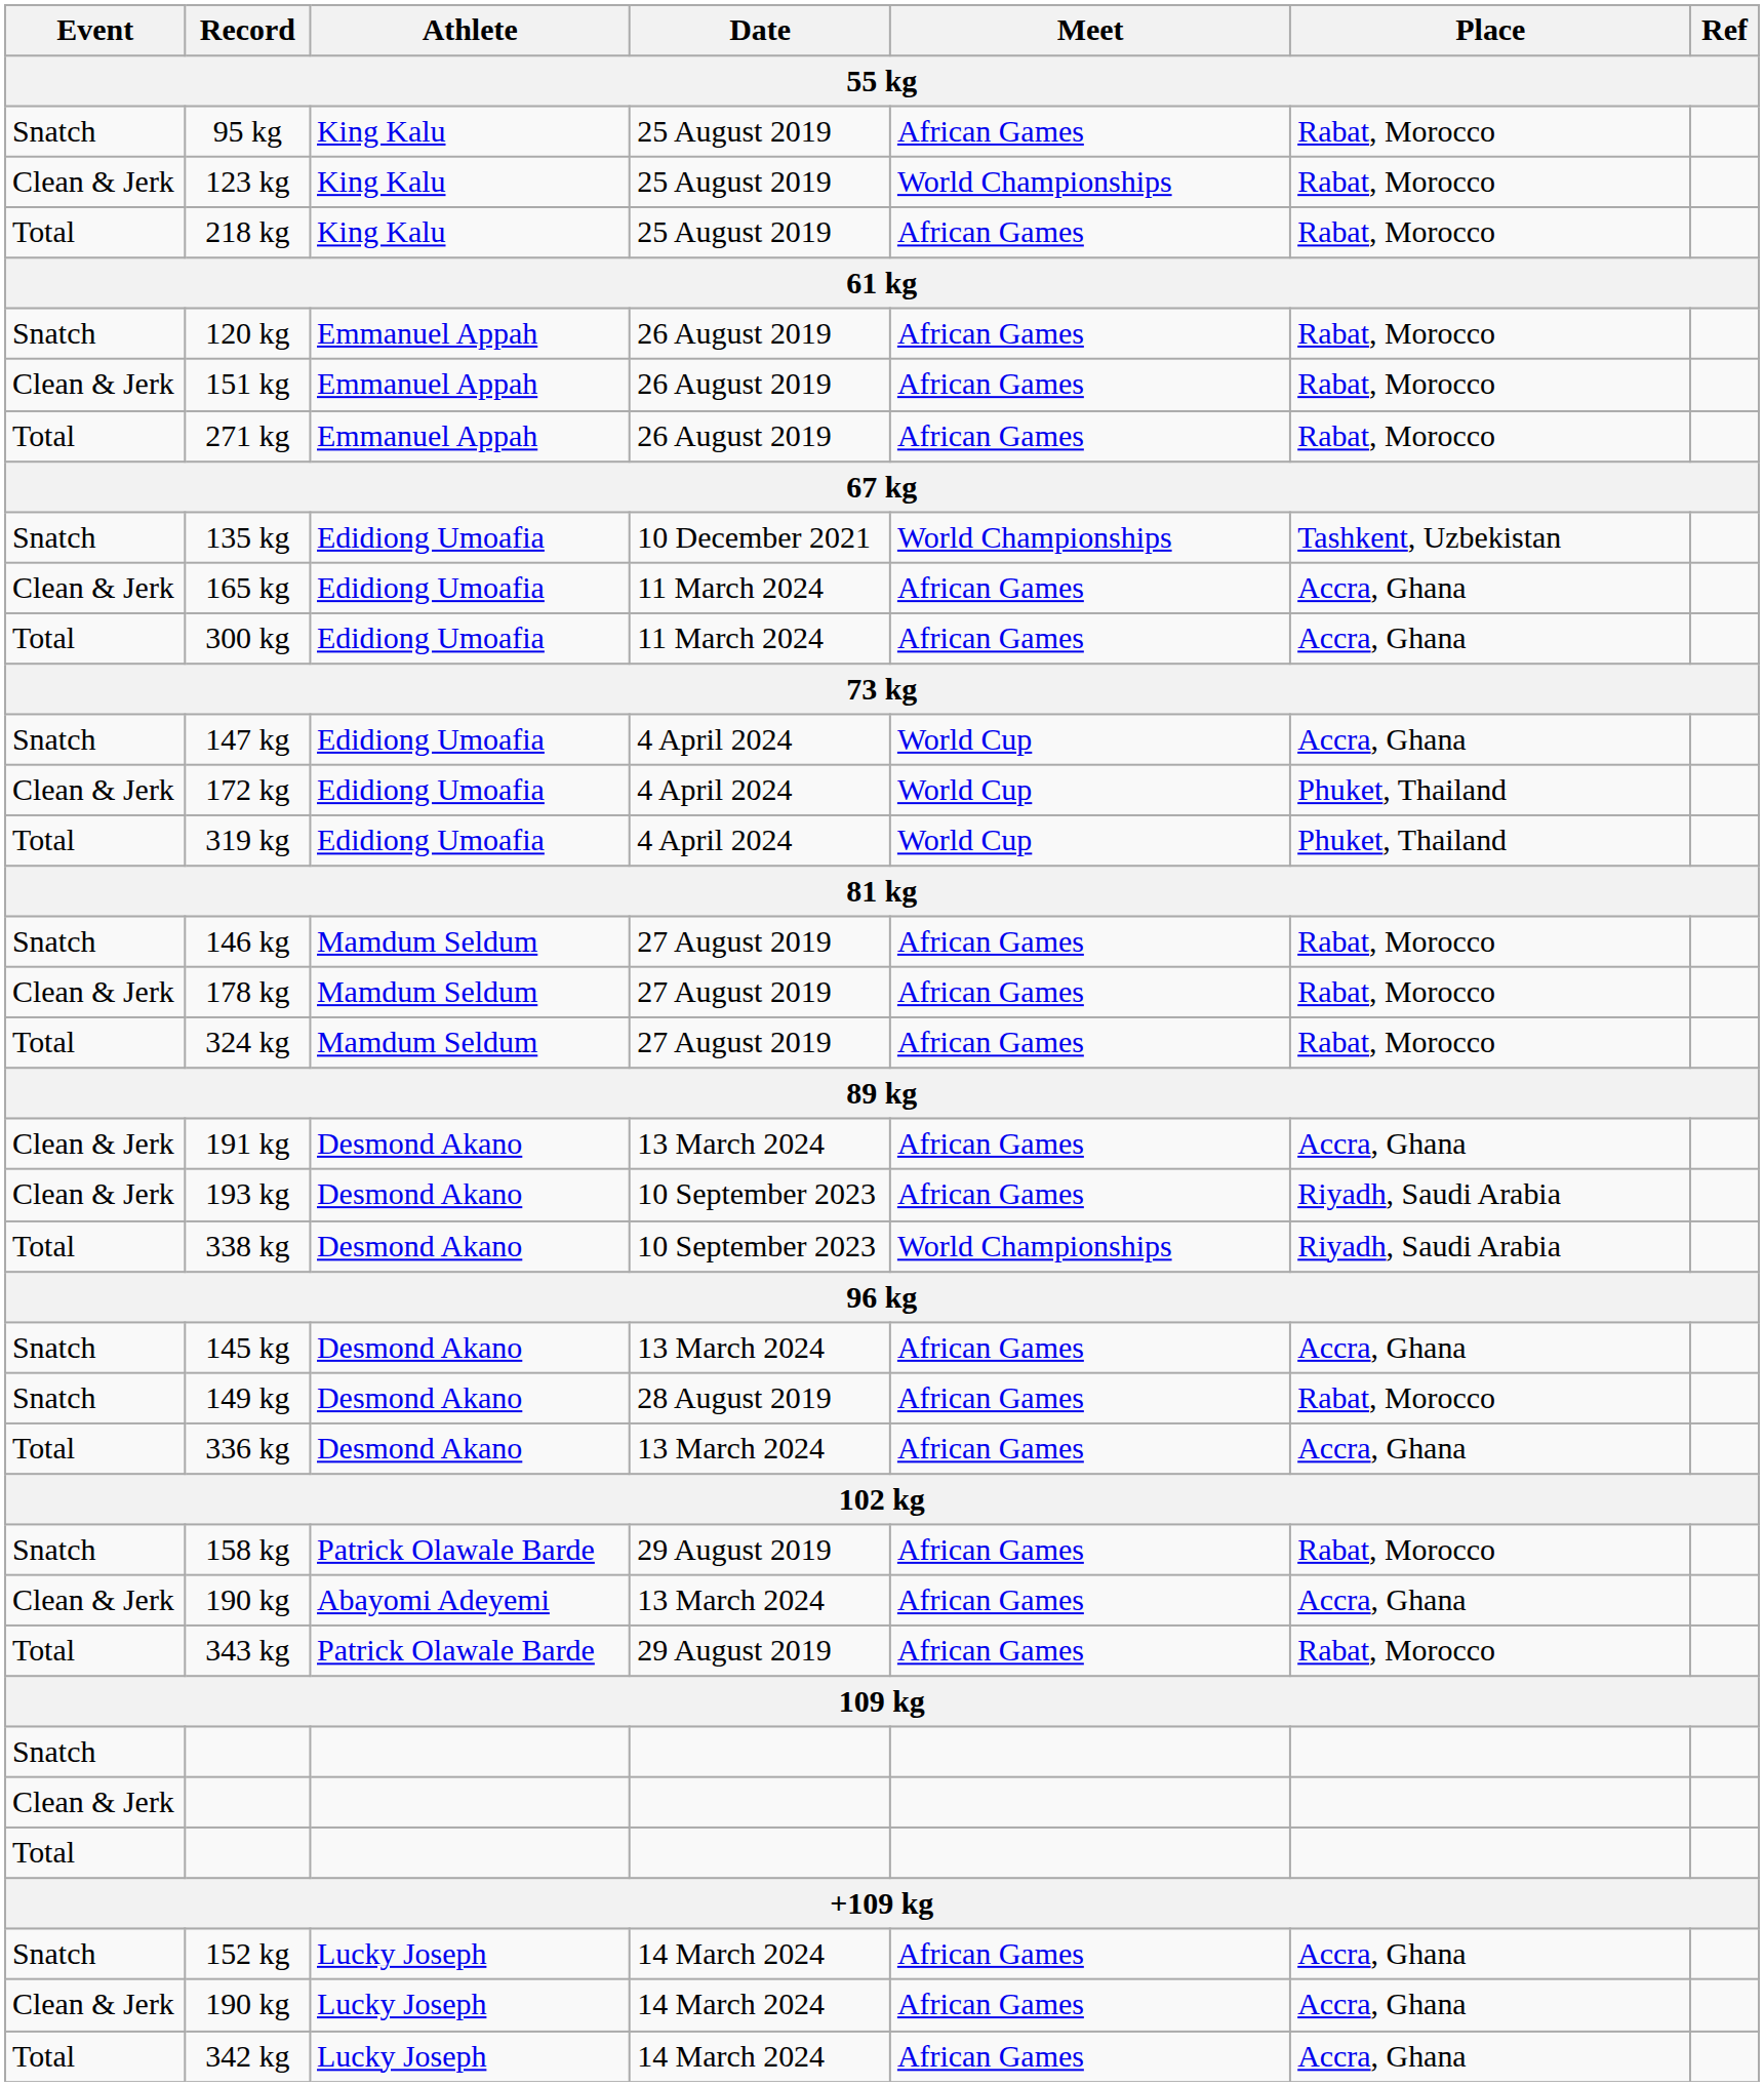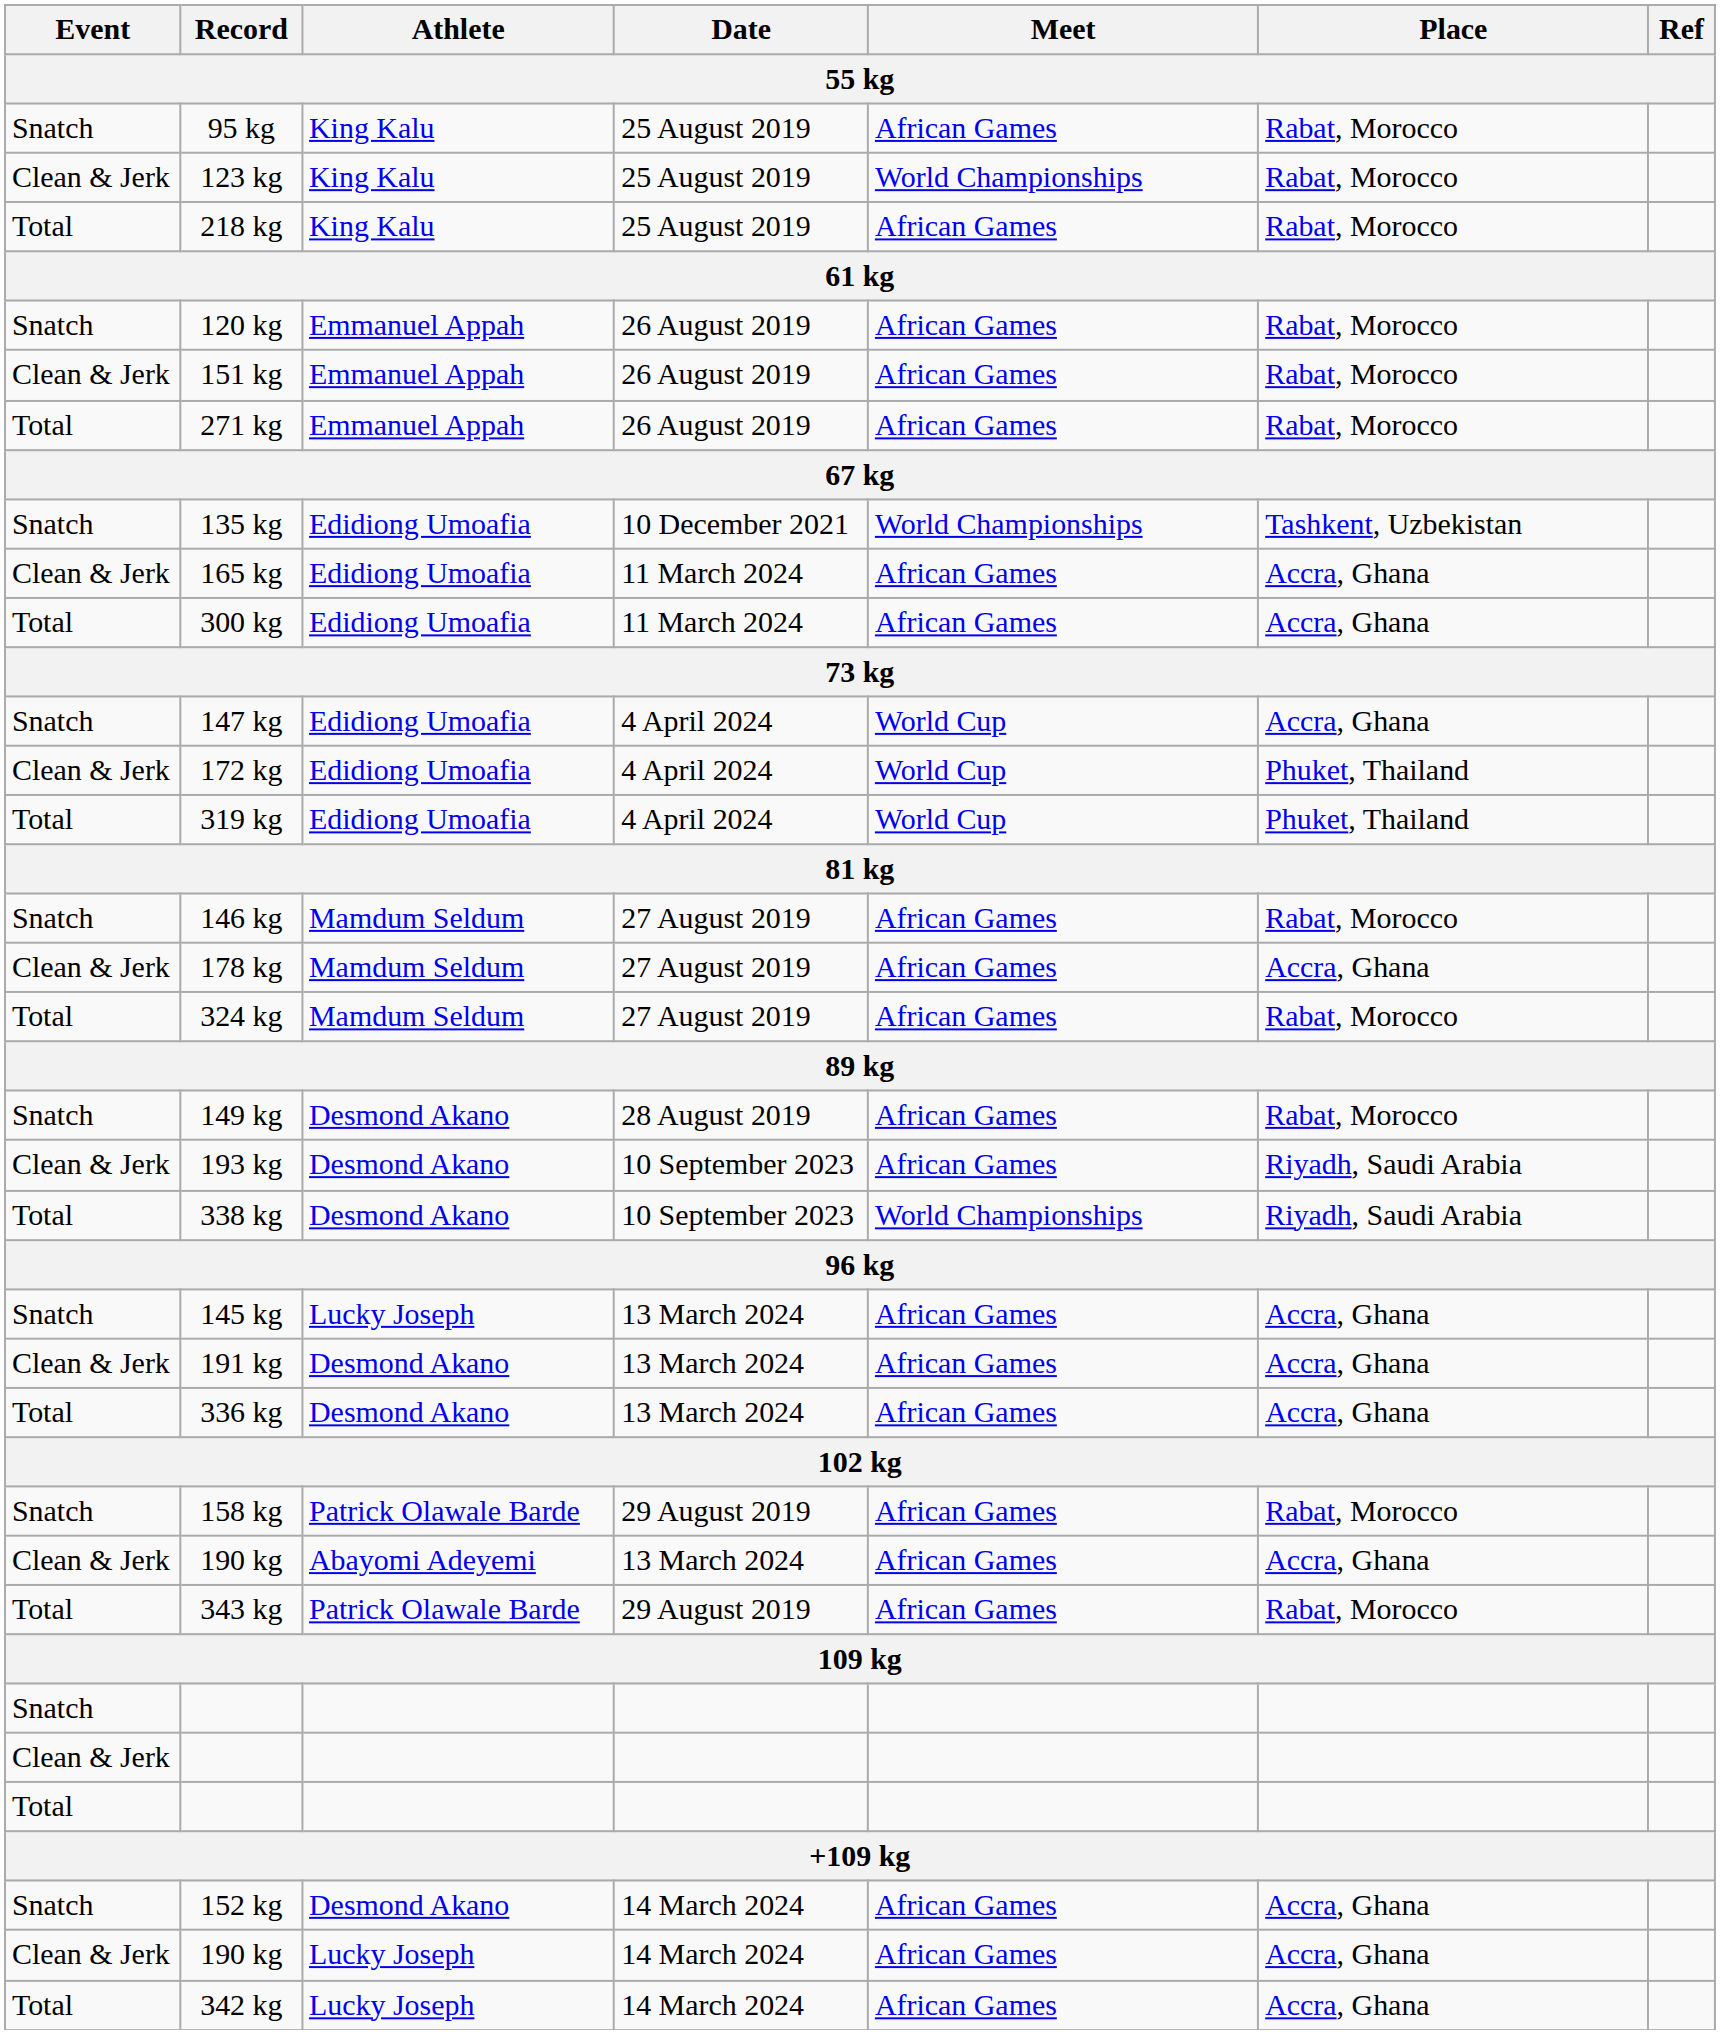 <table class="wikitable" style="font-size:95%;">
 <tr>
 <th width=9%>Event</th>
 <th width=6%>Record</th>
 <th width=16%>Athlete</th>
 <th width=13%>Date</th>
 <th width=20%>Meet</th>
 <th width=20%>Place</th>
 <th width=3%>Ref</th>
 </tr>
 <tr bgcolor="#DDDDDD">
 <th colspan="7">55 kg</th>
 </tr>
 <tr>
 <td>Snatch</td>
 <td align="center">95 kg</td>
 <td><a href='#'>King Kalu</a></td>
 <td>25 August 2019</td>
 <td><a href='#'>African Games</a></td>
 <td><a href='#'>Rabat</a>, Morocco</td>
 <td></td>
 </tr>
 <tr>
 <td>Clean & Jerk</td>
 <td align="center">123 kg</td>
 <td><a href='#'>King Kalu</a></td>
 <td>25 August 2019</td>
 <td><a href='#'>World Championships</a></td>
 <td><a href='#'>Rabat</a>, Morocco</td>
 <td></td>
 </tr>
 <tr>
 <td>Total</td>
 <td align="center">218 kg</td>
 <td><a href='#'>King Kalu</a></td>
 <td>25 August 2019</td>
 <td><a href='#'>African Games</a></td>
 <td><a href='#'>Rabat</a>, Morocco</td>
 <td></td>
 </tr>
 <tr bgcolor="#DDDDDD">
 <th colspan="7">61 kg</th>
 </tr>
 <tr>
 <td>Snatch</td>
 <td align="center">120 kg</td>
 <td><a href='#'>Emmanuel Appah</a></td>
 <td>26 August 2019</td>
 <td><a href='#'>African Games</a></td>
 <td><a href='#'>Rabat</a>, Morocco</td>
 <td></td>
 </tr>
 <tr>
 <td>Clean & Jerk</td>
 <td align="center">151 kg</td>
 <td><a href='#'>Emmanuel Appah</a></td>
 <td>26 August 2019</td>
 <td><a href='#'>African Games</a></td>
 <td><a href='#'>Rabat</a>, Morocco</td>
 <td></td>
 </tr>
 <tr>
 <td>Total</td>
 <td align="center">271 kg</td>
 <td><a href='#'>Emmanuel Appah</a></td>
 <td>26 August 2019</td>
 <td><a href='#'>African Games</a></td>
 <td><a href='#'>Rabat</a>, Morocco</td>
 <td></td>
 </tr>
 <tr bgcolor="#DDDDDD">
 <th colspan="7">67 kg</th>
 </tr>
 <tr>
 <td>Snatch</td>
 <td align="center">135 kg</td>
 <td><a href='#'>Edidiong Umoafia</a></td>
 <td>10 December 2021</td>
 <td><a href='#'>World Championships</a></td>
 <td><a href='#'>Tashkent</a>, Uzbekistan</td>
 <td></td>
 </tr>
 <tr>
 <td>Clean & Jerk</td>
 <td align="center">165 kg</td>
 <td><a href='#'>Edidiong Umoafia</a></td>
 <td>11 March 2024</td>
 <td><a href='#'>African Games</a></td>
 <td><a href='#'>Accra</a>, Ghana</td>
 <td></td>
 </tr>
 <tr>
 <td>Total</td>
 <td align="center">300 kg</td>
 <td><a href='#'>Edidiong Umoafia</a></td>
 <td>11 March 2024</td>
 <td><a href='#'>African Games</a></td>
 <td><a href='#'>Accra</a>, Ghana</td>
 <td></td>
 </tr>
 <tr bgcolor="#DDDDDD">
 <th colspan="7">73 kg</th>
 </tr>
 <tr>
 <td>Snatch</td>
 <td align="center">147 kg</td>
 <td><a href='#'>Edidiong Umoafia</a></td>
 <td>4 April 2024</td>
 <td><a href='#'>World Cup</a></td>
 <td><a href='#'>Accra</a>, Ghana</td>
 <td></td>
 </tr>
 <tr>
 <td>Clean & Jerk</td>
 <td align="center">172 kg</td>
 <td><a href='#'>Edidiong Umoafia</a></td>
 <td>4 April 2024</td>
 <td><a href='#'>World Cup</a></td>
 <td><a href='#'>Phuket</a>, Thailand</td>
 <td></td>
 </tr>
 <tr>
 <td>Total</td>
 <td align="center">319 kg</td>
 <td><a href='#'>Edidiong Umoafia</a></td>
 <td>4 April 2024</td>
 <td><a href='#'>World Cup</a></td>
 <td><a href='#'>Phuket</a>, Thailand</td>
 <td></td>
 </tr>
 <tr bgcolor="#DDDDDD">
 <th colspan="7">81 kg</th>
 </tr>
 <tr>
 <td>Snatch</td>
 <td align="center">146 kg</td>
 <td><a href='#'>Mamdum Seldum</a></td>
 <td>27 August 2019</td>
 <td><a href='#'>African Games</a></td>
 <td><a href='#'>Rabat</a>, Morocco</td>
 <td></td>
 </tr>
 <tr>
 <td>Clean & Jerk</td>
 <td align="center">178 kg</td>
 <td><a href='#'>Mamdum Seldum</a></td>
 <td>27 August 2019</td>
 <td><a href='#'>African Games</a></td>
-<td><a href='#'>Rabat</a>, Morocco</td>
+<td><a href='#'>Accra</a>, Ghana</td>
 <td></td>
 </tr>
 <tr>
 <td>Total</td>
 <td align="center">324 kg</td>
 <td><a href='#'>Mamdum Seldum</a></td>
 <td>27 August 2019</td>
 <td><a href='#'>African Games</a></td>
 <td><a href='#'>Rabat</a>, Morocco</td>
 <td></td>
 </tr>
 <tr bgcolor="#DDDDDD">
 <th colspan="7">89 kg</th>
 </tr>
 <tr>
-<td>Clean & Jerk</td>
-<td align="center">191 kg</td>
+<td>Snatch</td>
+<td align="center">149 kg</td>
 <td><a href='#'>Desmond Akano</a></td>
-<td>13 March 2024</td>
+<td>28 August 2019</td>
 <td><a href='#'>African Games</a></td>
-<td><a href='#'>Accra</a>, Ghana</td>
+<td><a href='#'>Rabat</a>, Morocco</td>
 <td></td>
 </tr>
 <tr>
 <td>Clean & Jerk</td>
 <td align="center">193 kg</td>
 <td><a href='#'>Desmond Akano</a></td>
 <td>10 September 2023</td>
 <td><a href='#'>African Games</a></td>
 <td><a href='#'>Riyadh</a>, Saudi Arabia</td>
 <td></td>
 </tr>
 <tr>
 <td>Total</td>
 <td align="center">338 kg</td>
 <td><a href='#'>Desmond Akano</a></td>
 <td>10 September 2023</td>
 <td><a href='#'>World Championships</a></td>
 <td><a href='#'>Riyadh</a>, Saudi Arabia</td>
 <td></td>
 </tr>
 <tr bgcolor="#DDDDDD">
 <th colspan="7">96 kg</th>
 </tr>
 <tr>
 <td>Snatch</td>
 <td align="center">145 kg</td>
-<td><a href='#'>Desmond Akano</a></td>
+<td><a href='#'>Lucky Joseph</a></td>
 <td>13 March 2024</td>
 <td><a href='#'>African Games</a></td>
 <td><a href='#'>Accra</a>, Ghana</td>
 <td></td>
 </tr>
 <tr>
-<td>Snatch</td>
-<td align="center">149 kg</td>
+<td>Clean & Jerk</td>
+<td align="center">191 kg</td>
 <td><a href='#'>Desmond Akano</a></td>
-<td>28 August 2019</td>
+<td>13 March 2024</td>
 <td><a href='#'>African Games</a></td>
-<td><a href='#'>Rabat</a>, Morocco</td>
+<td><a href='#'>Accra</a>, Ghana</td>
 <td></td>
 </tr>
 <tr>
 <td>Total</td>
 <td align="center">336 kg</td>
 <td><a href='#'>Desmond Akano</a></td>
 <td>13 March 2024</td>
 <td><a href='#'>African Games</a></td>
 <td><a href='#'>Accra</a>, Ghana</td>
 <td></td>
 </tr>
 <tr bgcolor="#DDDDDD">
 <th colspan="7">102 kg</th>
 </tr>
 <tr>
 <td>Snatch</td>
 <td align="center">158 kg</td>
 <td><a href='#'>Patrick Olawale Barde</a></td>
 <td>29 August 2019</td>
 <td><a href='#'>African Games</a></td>
 <td><a href='#'>Rabat</a>, Morocco</td>
 <td></td>
 </tr>
 <tr>
 <td>Clean & Jerk</td>
 <td align="center">190 kg</td>
 <td><a href='#'>Abayomi Adeyemi</a></td>
 <td>13 March 2024</td>
 <td><a href='#'>African Games</a></td>
 <td><a href='#'>Accra</a>, Ghana</td>
 <td></td>
 </tr>
 <tr>
 <td>Total</td>
 <td align="center">343 kg</td>
 <td><a href='#'>Patrick Olawale Barde</a></td>
 <td>29 August 2019</td>
 <td><a href='#'>African Games</a></td>
 <td><a href='#'>Rabat</a>, Morocco</td>
 <td></td>
 </tr>
 <tr bgcolor="#DDDDDD">
 <th colspan="7">109 kg</th>
 </tr>
 <tr>
 <td>Snatch</td>
 <td align="center"></td>
 <td></td>
 <td></td>
 <td></td>
 <td></td>
 <td></td>
 </tr>
 <tr>
 <td>Clean & Jerk</td>
 <td align="center"></td>
 <td></td>
 <td></td>
 <td></td>
 <td></td>
 <td></td>
 </tr>
 <tr>
 <td>Total</td>
 <td align="center"></td>
 <td></td>
 <td></td>
 <td></td>
 <td></td>
 <td></td>
 </tr>
 <tr bgcolor="#DDDDDD">
 <th colspan="7">+109 kg</th>
 </tr>
 <tr>
 <td>Snatch</td>
 <td align="center">152 kg</td>
-<td><a href='#'>Lucky Joseph</a></td>
+<td><a href='#'>Desmond Akano</a></td>
 <td>14 March 2024</td>
 <td><a href='#'>African Games</a></td>
 <td><a href='#'>Accra</a>, Ghana</td>
 <td></td>
 </tr>
 <tr>
 <td>Clean & Jerk</td>
 <td align="center">190 kg</td>
 <td><a href='#'>Lucky Joseph</a></td>
 <td>14 March 2024</td>
 <td><a href='#'>African Games</a></td>
 <td><a href='#'>Accra</a>, Ghana</td>
 <td></td>
 </tr>
 <tr>
 <td>Total</td>
 <td align="center">342 kg</td>
 <td><a href='#'>Lucky Joseph</a></td>
 <td>14 March 2024</td>
 <td><a href='#'>African Games</a></td>
 <td><a href='#'>Accra</a>, Ghana</td>
 <td></td>
 </tr>
 </table>
